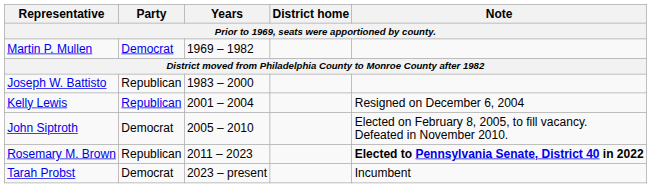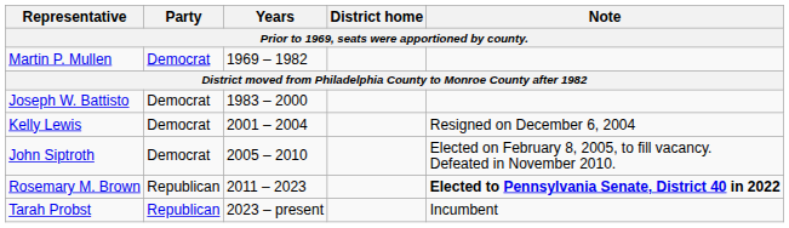 <table class=wikitable>
 <tr valign=bottom>
 <th>Representative</th>
 <th>Party</th>
 <th>Years</th>
 <th>District home</th>
 <th>Note</th>
 </tr>
 <tr>
 <th colspan=5 style="font-size: 80%;"><em>Prior to 1969, seats were apportioned by county.</em></th>
 </tr>
 <tr>
 <td><a href='#'>Martin P. Mullen</a></td>
 <td><a href='#'>Democrat</a></td>
 <td>1969 – 1982</td>
 <td></td>
 <td></td>
 </tr>
 <tr>
 <th colspan=5 style="font-size: 80%;"><em>District moved from Philadelphia County to Monroe County after 1982</em></th>
 </tr>
 <tr>
 <td><a href='#'>Joseph W. Battisto</a></td>
-<td>Republican</td>
+<td>Democrat</td>
 <td>1983 – 2000</td>
 <td></td>
 <td></td>
 </tr>
 <tr>
 <td><a href='#'>Kelly Lewis</a></td>
-<td><a href='#'>Republican</a></td>
+<td>Democrat</td>
 <td>2001 – 2004</td>
 <td></td>
 <td>Resigned on December 6, 2004</td>
 </tr>
 <tr>
 <td><a href='#'>John Siptroth</a></td>
 <td>Democrat</td>
 <td>2005 – 2010</td>
 <td></td>
 <td>Elected on February 8, 2005, to fill vacancy.<br>Defeated in November 2010.</td>
 </tr>
 <tr>
 <td><a href='#'>Rosemary M. Brown</a></td>
 <td>Republican</td>
 <td>2011 – 2023</td>
 <td></td>
 <td><strong>Elected to <a href='#'>Pennsylvania Senate, District 40</a> in 2022</strong></td>
 </tr>
 <tr>
 <td><a href='#'>Tarah Probst</a></td>
-<td>Democrat</td>
+<td><a href='#'>Republican</a></td>
 <td>2023 – present</td>
 <td></td>
 <td>Incumbent</td>
 </tr>
 </table>
